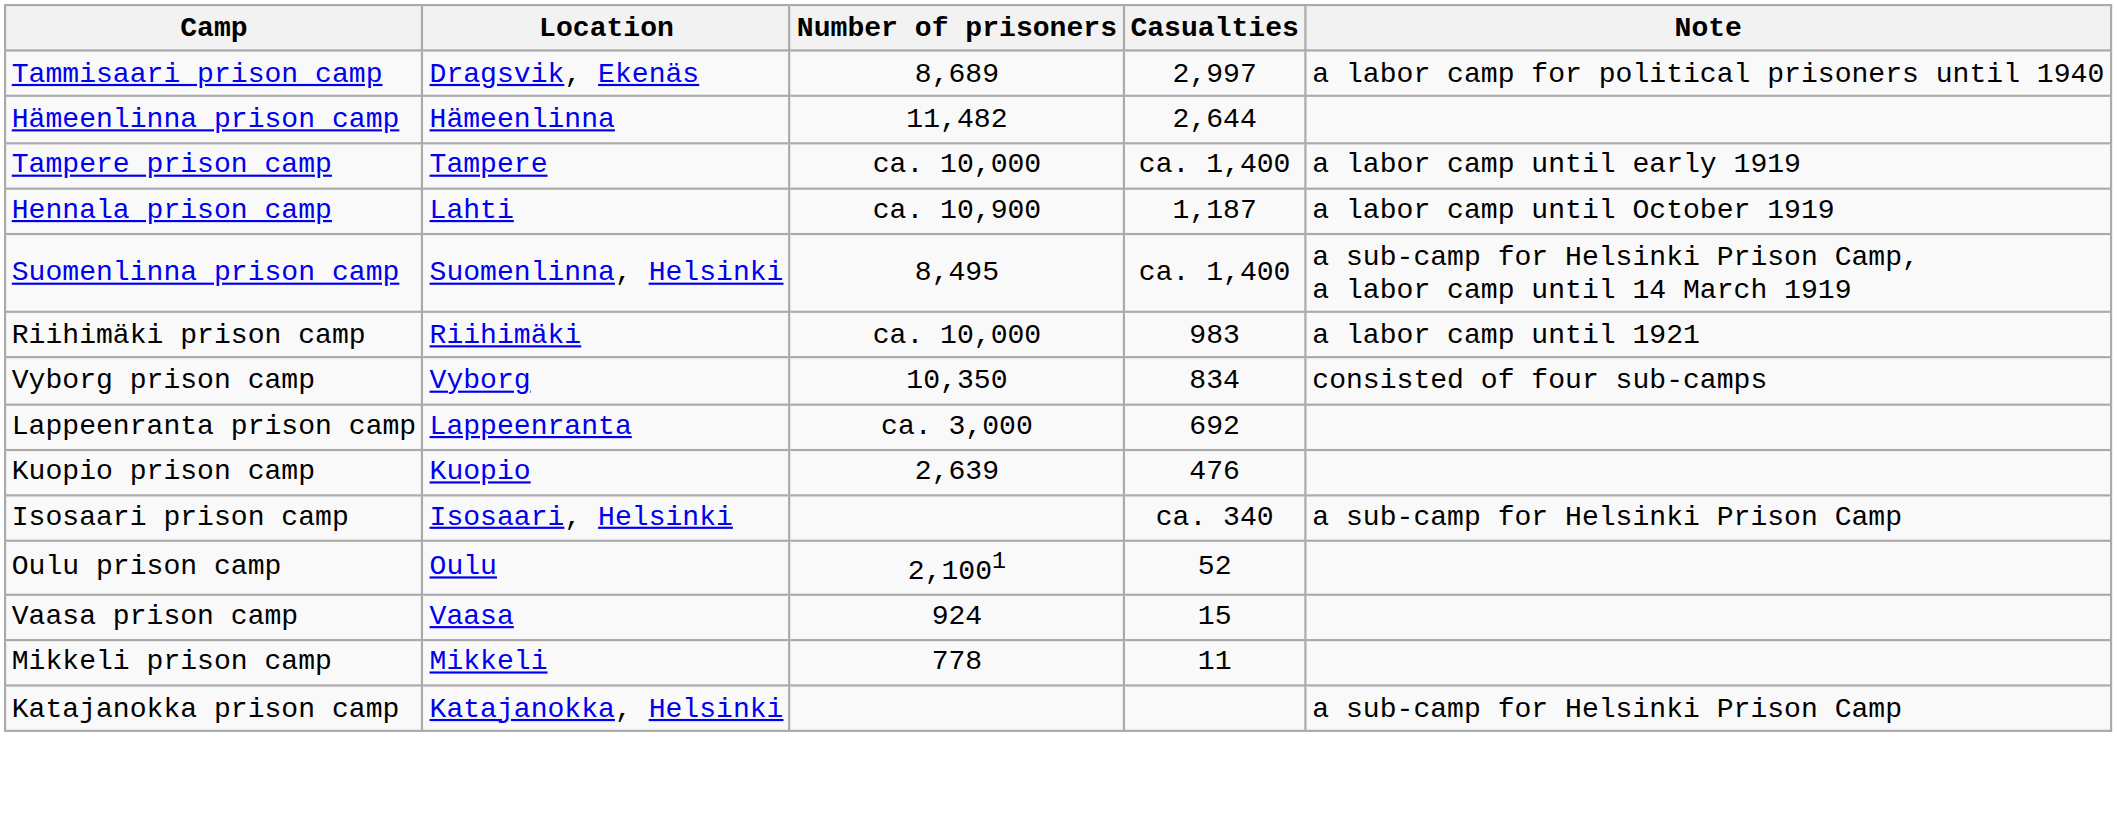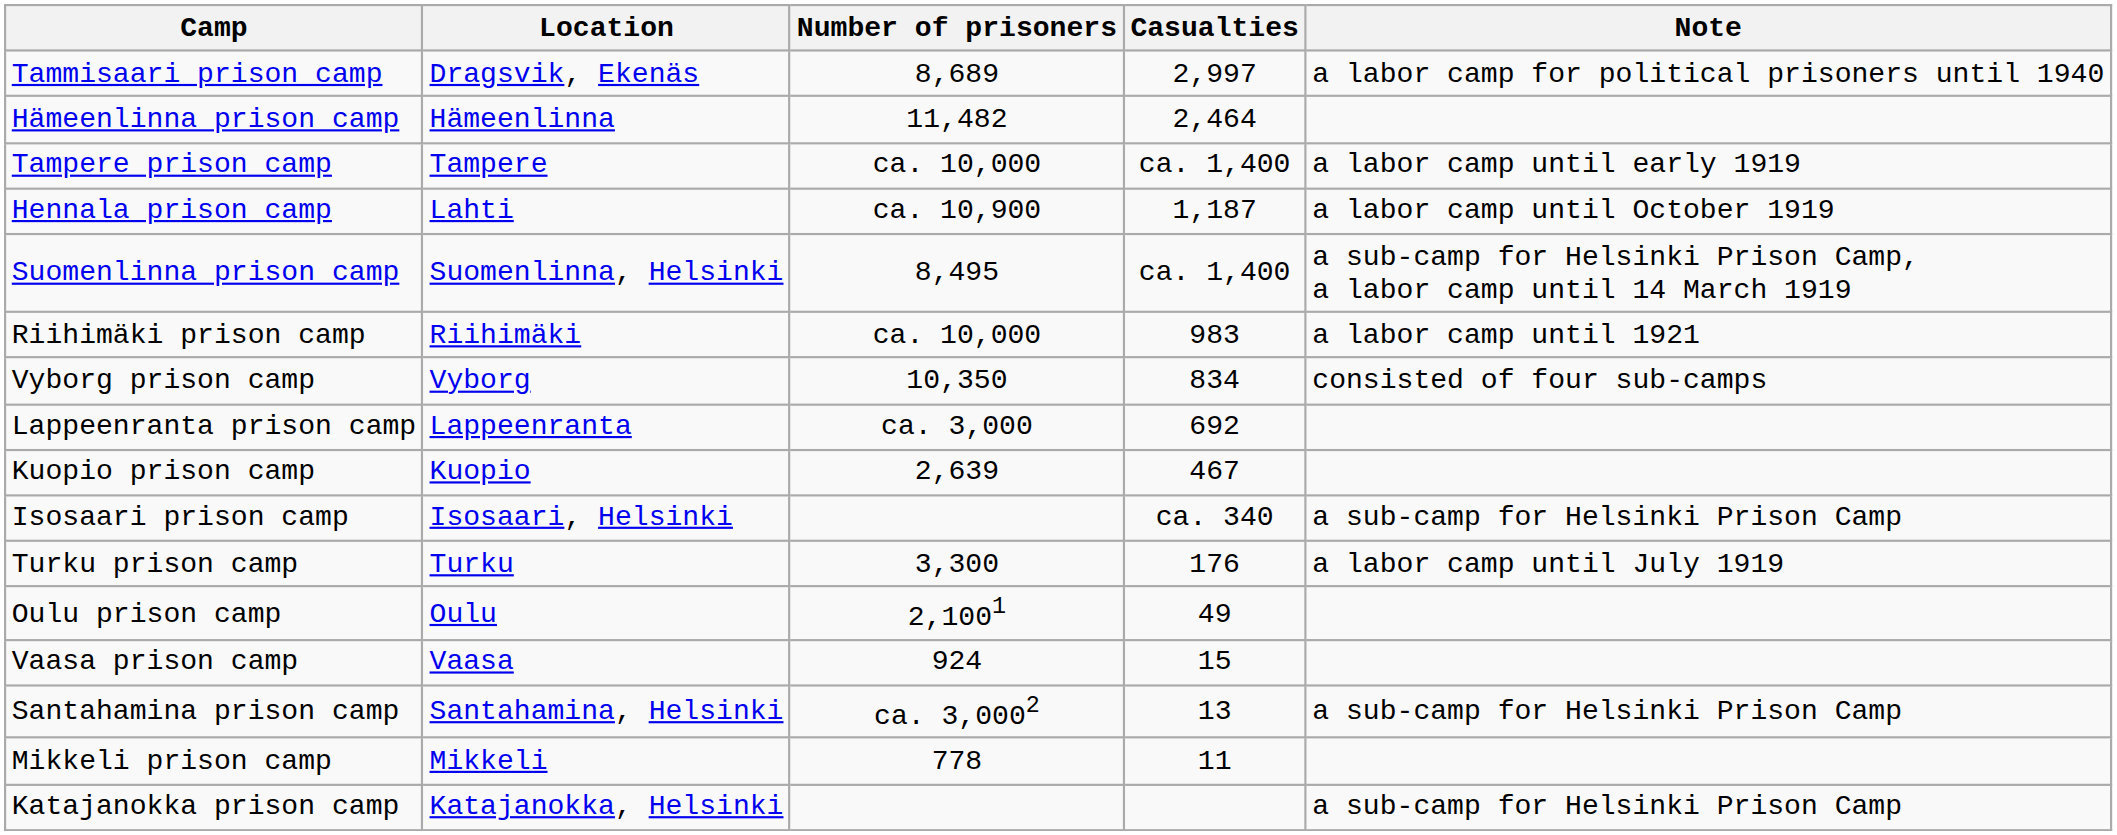 <table class="wikitable sortable">
 <tr>
 <th>Camp</th>
 <th>Location</th>
 <th>Number of prisoners</th>
 <th>Casualties</th>
 <th>Note</th>
 </tr>
 <tr>
 <td><a href='#'>Tammisaari prison camp</a></td>
 <td><a href='#'>Dragsvik</a>, <a href='#'>Ekenäs</a></td>
 <td align=center>8,689</td>
 <td align=center>2,997</td>
 <td>a labor camp for political prisoners until 1940</td>
 </tr>
 <tr>
 <td><a href='#'>Hämeenlinna prison camp</a></td>
 <td><a href='#'>Hämeenlinna</a></td>
 <td align=center>11,482</td>
-<td align=center>2,644</td>
+<td align=center>2,464</td>
 <td></td>
 </tr>
 <tr>
 <td><a href='#'>Tampere prison camp</a></td>
 <td><a href='#'>Tampere</a></td>
 <td align=center>ca. 10,000</td>
 <td align=center>ca. 1,400</td>
 <td>a labor camp until early 1919</td>
 </tr>
 <tr>
 <td><a href='#'>Hennala prison camp</a></td>
 <td><a href='#'>Lahti</a></td>
 <td align=center>ca. 10,900</td>
 <td align=center>1,187</td>
 <td>a labor camp until October 1919</td>
 </tr>
 <tr>
 <td><a href='#'>Suomenlinna prison camp</a></td>
 <td><a href='#'>Suomenlinna</a>, <a href='#'>Helsinki</a></td>
 <td align=center>8,495</td>
 <td align=center>ca. 1,400</td>
 <td>a sub-camp for Helsinki Prison Camp, <br> a labor camp until 14 March 1919</td>
 </tr>
 <tr>
 <td>Riihimäki prison camp</td>
 <td><a href='#'>Riihimäki</a></td>
 <td align=center>ca. 10,000</td>
 <td align=center>983</td>
 <td>a labor camp until 1921</td>
 </tr>
 <tr>
 <td>Vyborg prison camp</td>
 <td><a href='#'>Vyborg</a></td>
 <td align=center>10,350</td>
 <td align=center>834</td>
 <td>consisted of four sub-camps</td>
 </tr>
 <tr>
 <td>Lappeenranta prison camp</td>
 <td><a href='#'>Lappeenranta</a></td>
 <td align=center>ca. 3,000</td>
 <td align=center>692</td>
 <td></td>
 </tr>
 <tr>
 <td>Kuopio prison camp</td>
 <td><a href='#'>Kuopio</a></td>
 <td align=center>2,639</td>
-<td align=center>476</td>
+<td align=center>467</td>
 <td></td>
 </tr>
 <tr>
 <td>Isosaari prison camp</td>
 <td><a href='#'>Isosaari</a>, <a href='#'>Helsinki</a></td>
 <td></td>
 <td align=center>ca. 340</td>
 <td>a sub-camp for Helsinki Prison Camp</td>
 </tr>
 <tr>
+<td>Turku prison camp</td>
+<td><a href='#'>Turku</a></td>
+<td align=center>3,300</td>
+<td align=center>176</td>
+<td>a labor camp until July 1919</td>
+</tr>
+<tr>
 <td>Oulu prison camp</td>
 <td><a href='#'>Oulu</a></td>
 <td align=center>2,100<sup>1</sup></td>
-<td align=center>52</td>
+<td align=center>49</td>
 <td></td>
 </tr>
 <tr>
 <td>Vaasa prison camp</td>
 <td><a href='#'>Vaasa</a></td>
 <td align=center>924</td>
 <td align=center>15</td>
 <td></td>
+</tr>
+<tr>
+<td>Santahamina prison camp</td>
+<td><a href='#'>Santahamina</a>, <a href='#'>Helsinki</a></td>
+<td align=center>ca. 3,000<sup>2</sup></td>
+<td align=center>13</td>
+<td>a sub-camp for Helsinki Prison Camp</td>
 </tr>
 <tr>
 <td>Mikkeli prison camp</td>
 <td><a href='#'>Mikkeli</a></td>
 <td align=center>778</td>
 <td align=center>11</td>
 <td></td>
 </tr>
 <tr>
 <td>Katajanokka prison camp</td>
 <td><a href='#'>Katajanokka</a>, <a href='#'>Helsinki</a></td>
 <td></td>
 <td></td>
 <td>a sub-camp for Helsinki Prison Camp</td>
 </tr>
 </table>
